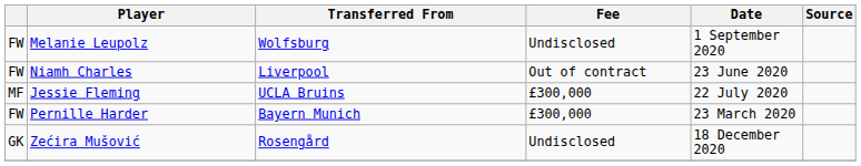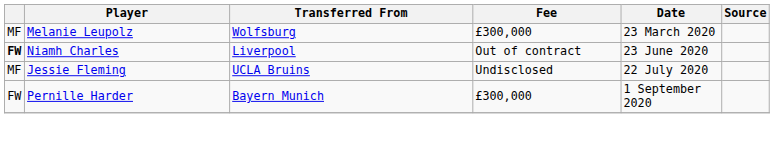 <table class="wikitable plainrowheaders sortable" style="font-size:95%">
 <tr>
 <th></th>
 <th scope="col" style="width:210px;">Player</th>
 <th scope="col" style="width:250px;">Transferred From</th>
 <th scope="col" style="width:150px;">Fee</th>
 <th scope="col" style="width:100px;">Date</th>
 <th>Source</th>
 </tr>
 <tr>
-<td>FW</td>
+<td>MF</td>
 <td> <a href='#'>Melanie Leupolz</a></td>
 <td> <a href='#'>Wolfsburg</a></td>
-<td>Undisclosed</td>
-<td>1 September 2020</td>
+<td>£300,000</td>
+<td>23 March 2020</td>
 <td></td>
 </tr>
 <tr>
-<td>FW</td>
+<td><strong>FW</strong></td>
 <td> <a href='#'>Niamh Charles</a></td>
 <td> <a href='#'>Liverpool</a></td>
 <td>Out of contract</td>
 <td>23 June 2020</td>
 <td></td>
 </tr>
 <tr>
 <td>MF</td>
 <td> <a href='#'>Jessie Fleming</a></td>
 <td> <a href='#'>UCLA Bruins</a></td>
-<td>£300,000</td>
+<td>Undisclosed</td>
 <td>22 July 2020</td>
 <td></td>
 </tr>
 <tr>
 <td>FW</td>
 <td> <a href='#'>Pernille Harder</a></td>
 <td> <a href='#'>Bayern Munich</a></td>
 <td>£300,000</td>
-<td>23 March 2020</td>
-<td></td>
-</tr>
-<tr>
-<td>GK</td>
-<td> <a href='#'>Zećira Mušović</a></td>
-<td> <a href='#'>Rosengård</a></td>
-<td>Undisclosed</td>
-<td>18 December 2020</td>
+<td>1 September 2020</td>
 <td></td>
 </tr>
 <tr>
 </tr>
 </table>
